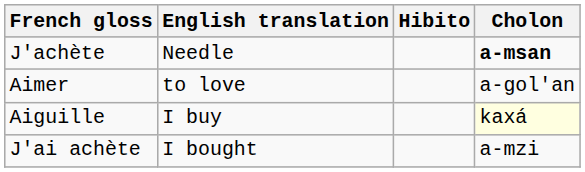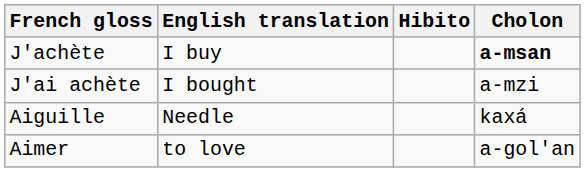 <table class="wikitable">
 <tr>
 <th>French gloss</th>
 <th>English translation</th>
 <th>Hibito</th>
 <th>Cholon</th>
 </tr>
 <tr>
 <td>J'achète</td>
+<td>I buy</td>
+<td></td>
+<td><strong>a-msan</strong></td>
+</tr>
+<tr>
+<td>J'ai achète</td>
+<td>I bought</td>
+<td></td>
+<td>a-mzi</td>
+</tr>
+<tr>
+<td>Aiguille</td>
 <td>Needle</td>
 <td></td>
-<td><strong>a-msan</strong></td>
+<td>kaxá</td>
 </tr>
 <tr>
 <td>Aimer</td>
 <td>to love</td>
 <td></td>
 <td>a-gol'an</td>
 </tr>
-<tr>
-<td>Aiguille</td>
-<td>I buy</td>
-<td></td>
-<td style="background: lightyellow;">kaxá</td>
-</tr>
-<tr>
-<td>J'ai achète</td>
-<td>I bought</td>
-<td></td>
-<td>a-mzi</td>
-</tr>
 </table>
